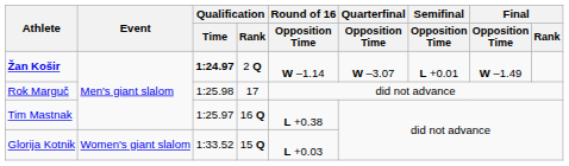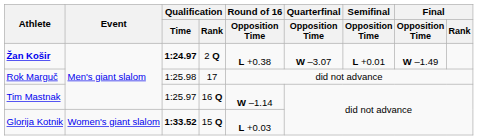 <table class="wikitable" style="font-size:90%">
 <tr>
 <th rowspan="2">Athlete</th>
 <th rowspan="2">Event</th>
 <th colspan="2">Qualification</th>
 <th>Round of 16</th>
 <th>Quarterfinal</th>
 <th>Semifinal</th>
 <th colspan=2>Final</th>
 </tr>
 <tr style="font-size:95%">
 <th>Time</th>
 <th>Rank</th>
 <th>Opposition<br>Time</th>
 <th>Opposition<br>Time</th>
 <th>Opposition<br>Time</th>
 <th>Opposition<br>Time</th>
 <th>Rank</th>
 </tr>
 <tr align=center>
 <td align=left><strong><a href='#'>Žan Košir</a></strong></td>
 <td style="text-align:left;" rowspan="3"><a href='#'>Men's giant slalom</a></td>
 <td><strong>1:24.97</strong></td>
 <td>2 <strong>Q</strong></td>
-<td><br><strong>W</strong> –1.14</td>
+<td><br><strong>L</strong> +0.38</td>
 <td><br><strong>W</strong> –3.07</td>
 <td><br><strong>L</strong> +0.01</td>
 <td><br><strong>W</strong> –1.49</td>
 <td></td>
 </tr>
 <tr align=center>
 <td align=left><a href='#'>Rok Marguč</a></td>
 <td>1:25.98</td>
 <td>17</td>
 <td colspan=5>did not advance</td>
 </tr>
 <tr align=center>
 <td align=left><a href='#'>Tim Mastnak</a></td>
 <td>1:25.97</td>
 <td>16 <strong>Q</strong></td>
-<td><br><strong>L</strong> +0.38</td>
+<td><br><strong>W</strong> –1.14</td>
 <td colspan=4 rowspan=2>did not advance</td>
 </tr>
 <tr align=center>
 <td align=left><a href='#'>Glorija Kotnik</a></td>
 <td align=left><a href='#'>Women's giant slalom</a></td>
-<td>1:33.52</td>
+<td><strong>1:33.52</strong></td>
 <td>15 <strong>Q</strong></td>
 <td><br><strong>L</strong> +0.03</td>
 </tr>
 </table>
